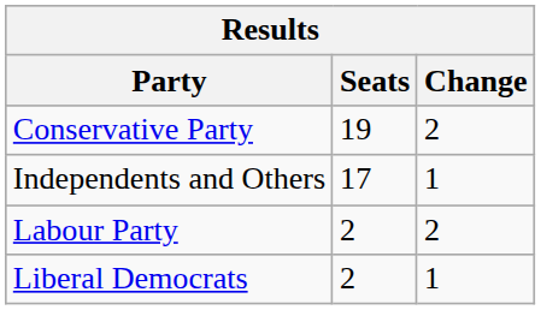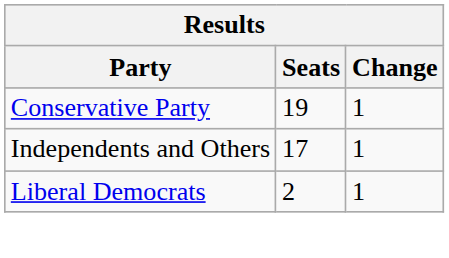 <table class="wikitable">
 <tr>
 <th colspan="3">Results</th>
 </tr>
 <tr>
 <th>Party</th>
 <th>Seats</th>
 <th>Change</th>
 </tr>
 <tr>
 <td><a href='#'>Conservative Party</a></td>
 <td>19</td>
-<td> 2</td>
+<td> 1</td>
 </tr>
 <tr>
 <td>Independents and Others</td>
 <td>17</td>
 <td> 1</td>
 </tr>
 <tr>
-<td><a href='#'>Labour Party</a></td>
-<td>2</td>
-<td> 2</td>
-</tr>
-<tr>
 <td><a href='#'>Liberal Democrats</a></td>
 <td>2</td>
 <td> 1</td>
 </tr>
 </table>
